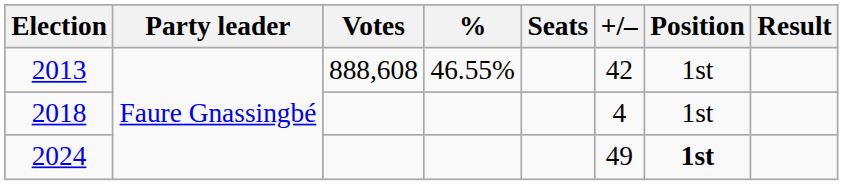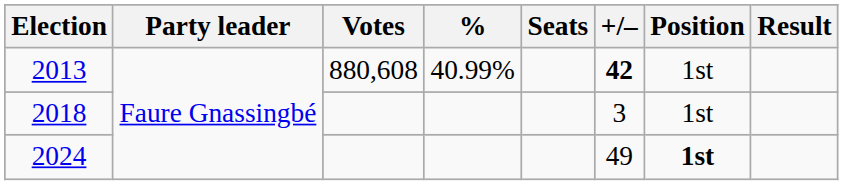 <table class=wikitable style=text-align:center>
 <tr>
 <th>Election</th>
 <th>Party leader</th>
 <th>Votes</th>
 <th>%</th>
 <th>Seats</th>
 <th>+/–</th>
 <th>Position</th>
 <th>Result</th>
 </tr>
 <tr>
 <td><a href='#'>2013</a></td>
 <td rowspan="3"><a href='#'>Faure Gnassingbé</a></td>
-<td>888,608</td>
-<td>46.55%</td>
+<td>880,608</td>
+<td>40.99%</td>
 <td></td>
-<td> 42</td>
+<td><strong> 42</strong></td>
 <td> 1st</td>
 <td></td>
 </tr>
 <tr>
 <td><a href='#'>2018</a></td>
 <td></td>
 <td></td>
 <td></td>
-<td> 4</td>
+<td> 3</td>
 <td> 1st</td>
 <td></td>
 </tr>
 <tr>
 <td><a href='#'>2024</a></td>
 <td></td>
 <td></td>
 <td></td>
 <td> 49</td>
 <td><strong> 1st</strong></td>
 <td></td>
 </tr>
 </table>
